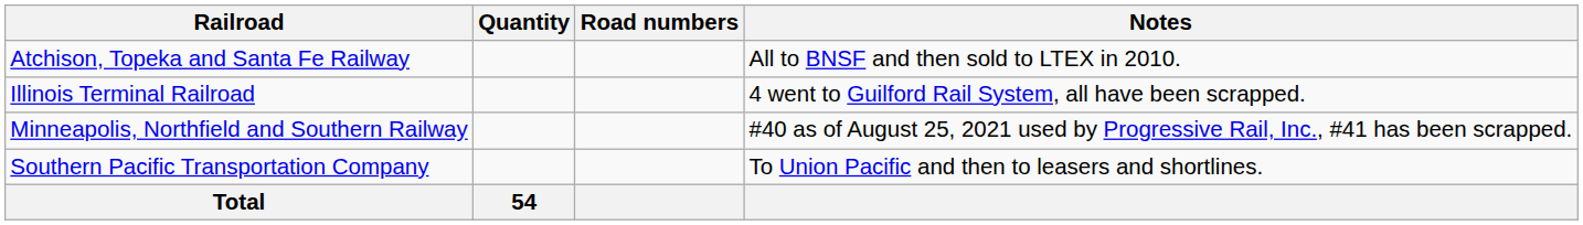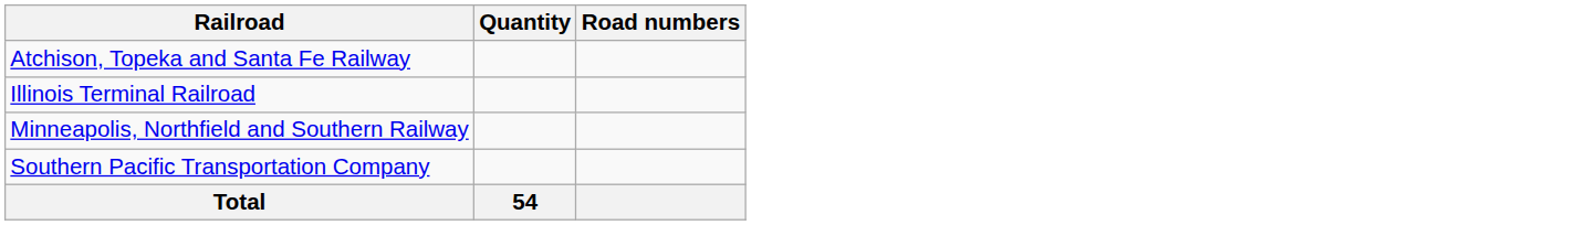 <table class="wikitable">
 <tr>
 <th>Railroad</th>
 <th>Quantity</th>
 <th>Road numbers</th>
-<th>Notes</th>
 </tr>
 <tr>
 <td><a href='#'>Atchison, Topeka and Santa Fe Railway</a></td>
 <td></td>
 <td></td>
-<td>All to <a href='#'>BNSF</a> and then sold to LTEX in 2010.</td>
 </tr>
 <tr>
 <td><a href='#'>Illinois Terminal Railroad</a></td>
 <td></td>
 <td></td>
-<td>4 went to <a href='#'>Guilford Rail System</a>, all have been scrapped.</td>
 </tr>
 <tr>
 <td><a href='#'>Minneapolis, Northfield and Southern Railway</a></td>
 <td></td>
 <td></td>
-<td>#40 as of August 25, 2021 used by <a href='#'>Progressive Rail, Inc.</a>, #41 has been scrapped.</td>
 </tr>
 <tr>
 <td><a href='#'>Southern Pacific Transportation Company</a></td>
 <td></td>
 <td></td>
-<td>To <a href='#'>Union Pacific</a> and then to leasers and shortlines.</td>
 </tr>
 <tr>
 <th>Total</th>
 <th>54</th>
 <th></th>
-<th></th>
 </tr>
 </table>
